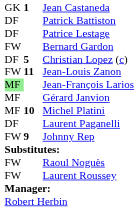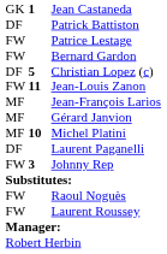 <table style="font-size: 90%" cellspacing="0" cellpadding="0" align=center>
 <tr>
 <td colspan=4></td>
 </tr>
 <tr>
 <th width=25></th>
 <th width=25></th>
 </tr>
 <tr>
 <td>GK</td>
 <td><strong>1</strong></td>
 <td> <a href='#'>Jean Castaneda</a></td>
 </tr>
 <tr>
 <td>DF</td>
 <td><strong> </strong></td>
 <td> <a href='#'>Patrick Battiston</a></td>
 </tr>
 <tr>
-<td>DF</td>
+<td>FW</td>
 <td><strong> </strong></td>
 <td> <a href='#'>Patrice Lestage</a></td>
 </tr>
 <tr>
 <td>FW</td>
 <td><strong> </strong></td>
 <td> <a href='#'>Bernard Gardon</a></td>
 <td></td>
 <td></td>
 </tr>
 <tr>
 <td>DF</td>
 <td><strong>5</strong></td>
 <td> <a href='#'>Christian Lopez</a> (<a href='#'>c</a>)</td>
 </tr>
 <tr>
 <td>FW</td>
 <td><strong>11</strong></td>
 <td> <a href='#'>Jean-Louis Zanon</a></td>
 </tr>
 <tr>
-<td style="background: lightgreen;">MF</td>
+<td>MF</td>
 <td><strong> </strong></td>
 <td> <a href='#'>Jean-François Larios</a></td>
 </tr>
 <tr>
 <td>MF</td>
 <td><strong> </strong></td>
 <td> <a href='#'>Gérard Janvion</a></td>
 </tr>
 <tr>
 <td>MF</td>
 <td><strong>10</strong></td>
 <td> <a href='#'>Michel Platini</a></td>
 </tr>
 <tr>
 <td>DF</td>
 <td><strong> </strong></td>
 <td> <a href='#'>Laurent Paganelli</a></td>
 <td></td>
 <td></td>
 </tr>
 <tr>
 <td>FW</td>
-<td><strong>9</strong></td>
+<td><strong>3</strong></td>
 <td> <a href='#'>Johnny Rep</a></td>
 </tr>
 <tr>
 <td colspan=3><strong>Substitutes:</strong></td>
 </tr>
 <tr>
 <td>FW</td>
 <td><strong> </strong></td>
 <td> <a href='#'>Raoul Noguès</a></td>
 <td></td>
 <td></td>
 </tr>
 <tr>
 <td>FW</td>
 <td><strong> </strong></td>
 <td> <a href='#'>Laurent Roussey</a></td>
 <td></td>
 <td></td>
 </tr>
 <tr>
 <td colspan=3><strong>Manager:</strong></td>
 </tr>
 <tr>
 <td colspan=4> <a href='#'>Robert Herbin</a></td>
 </tr>
 </table>
